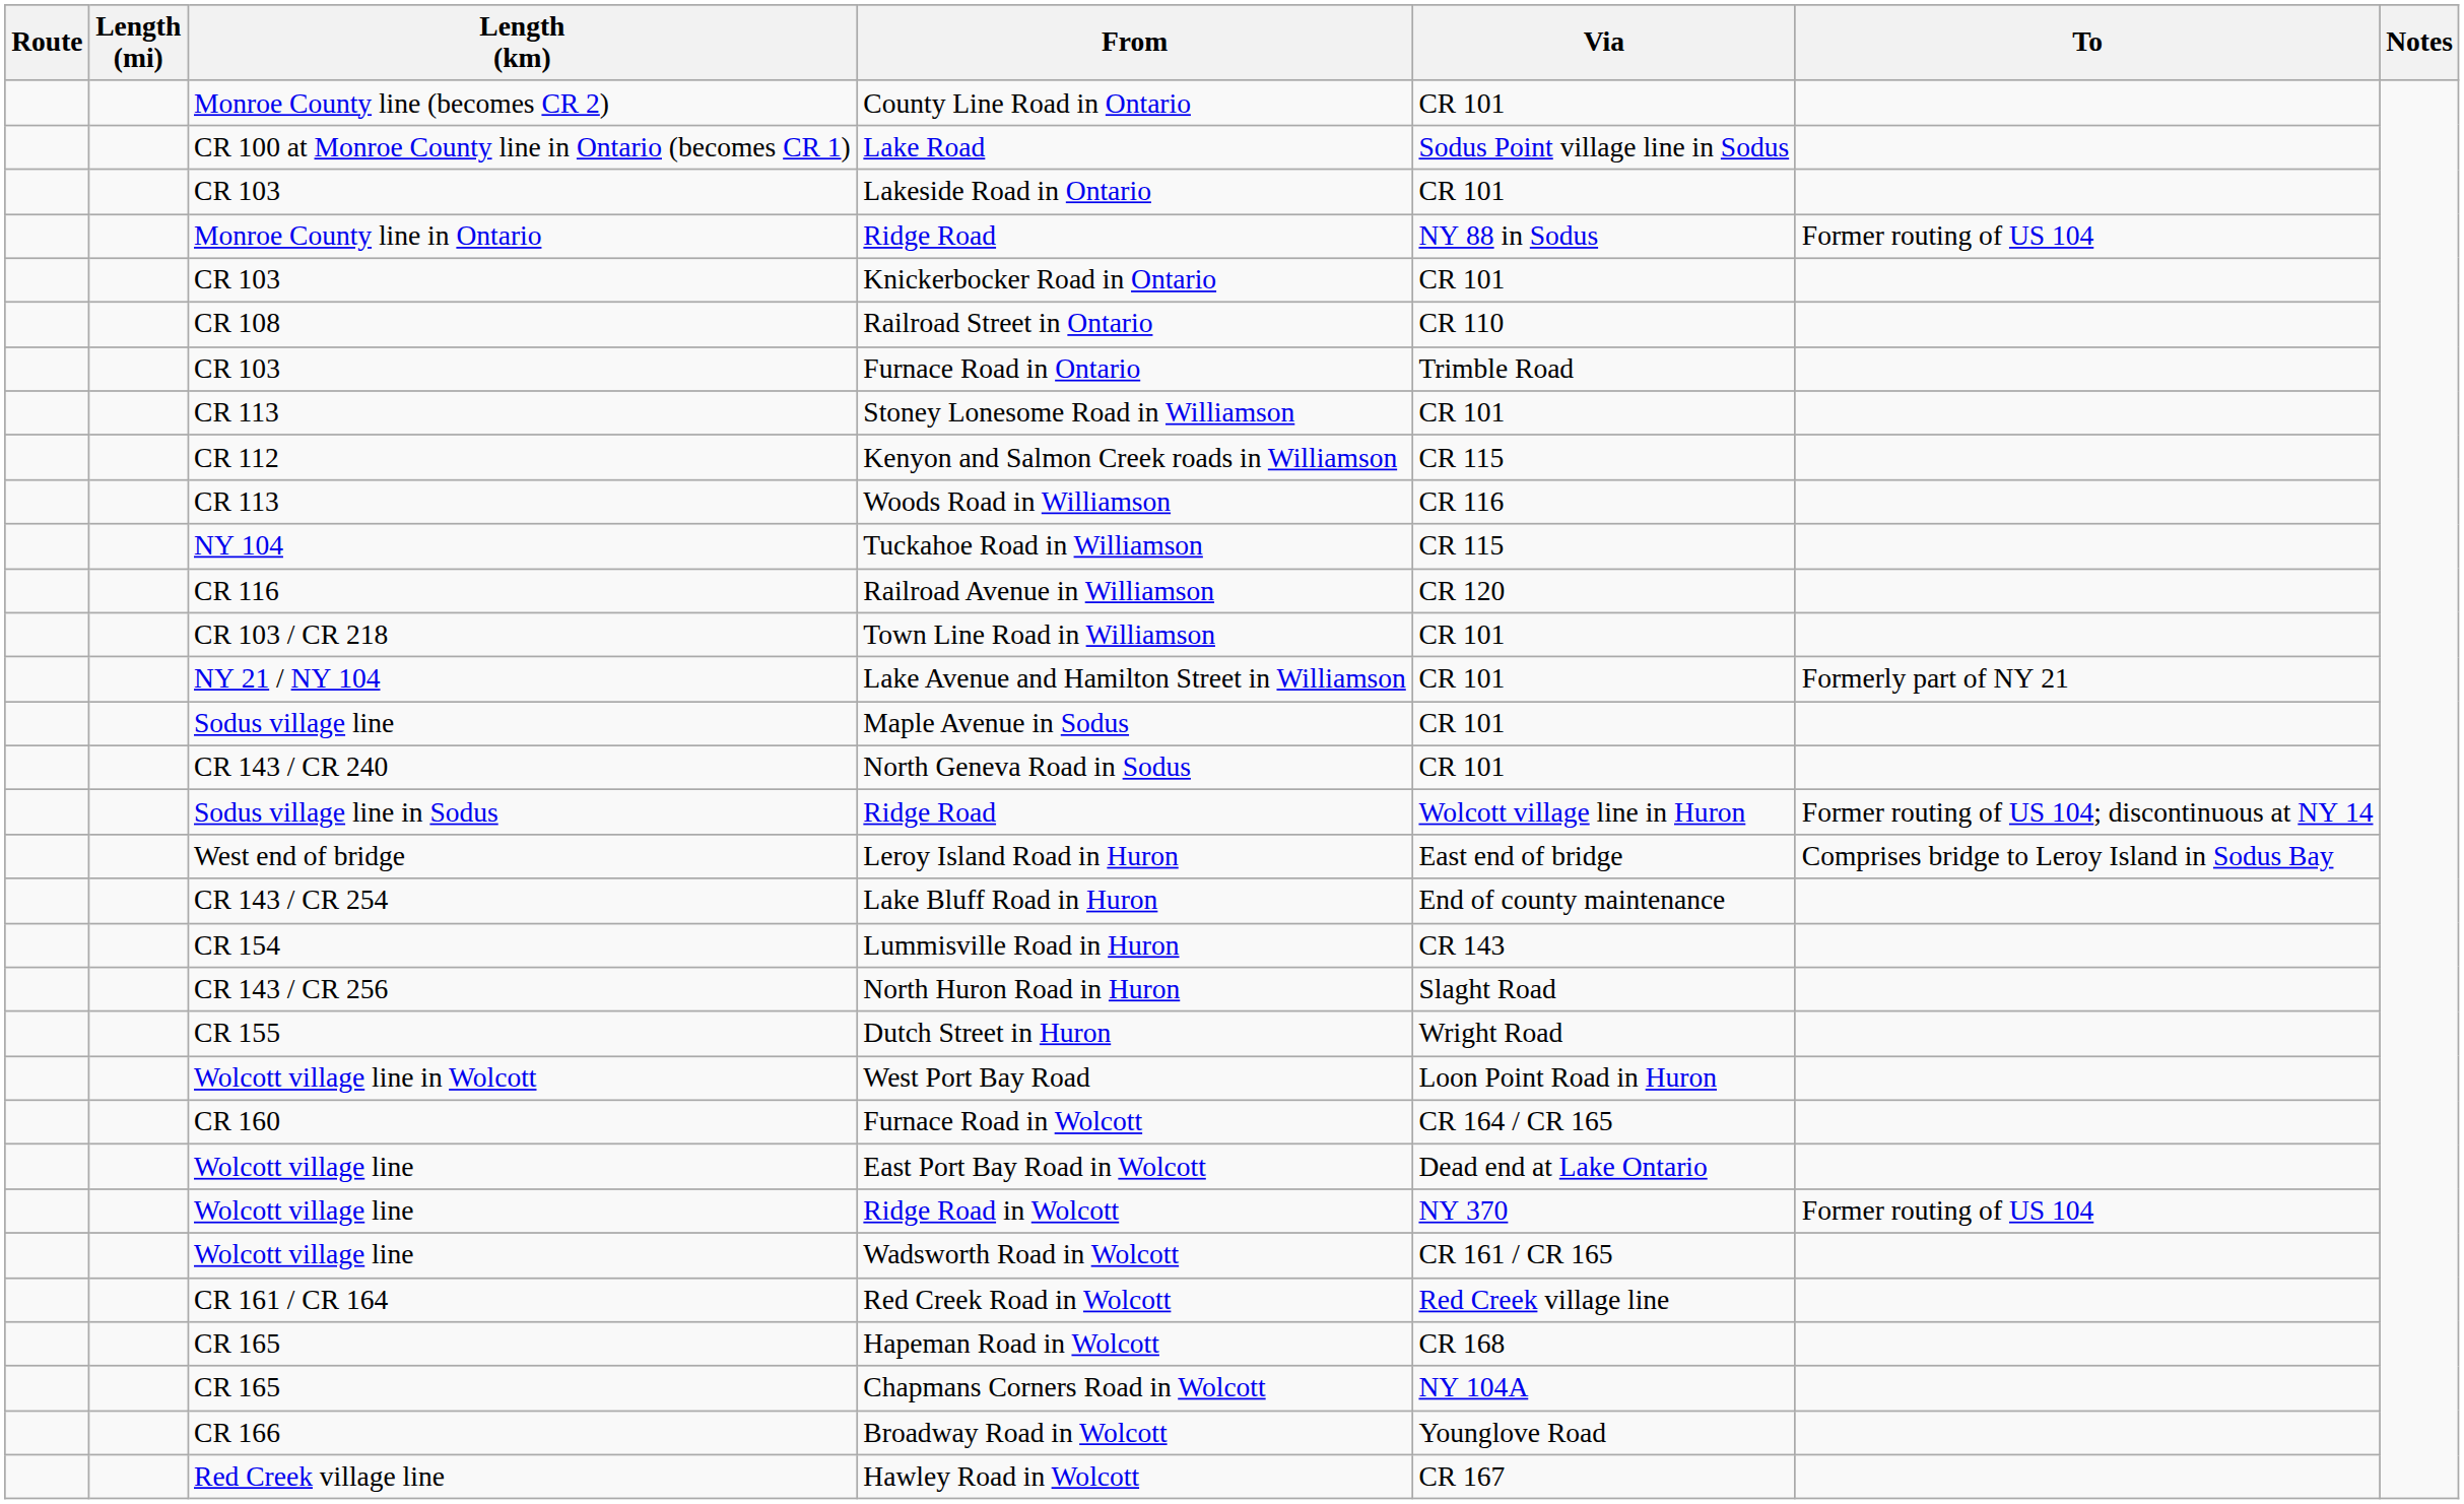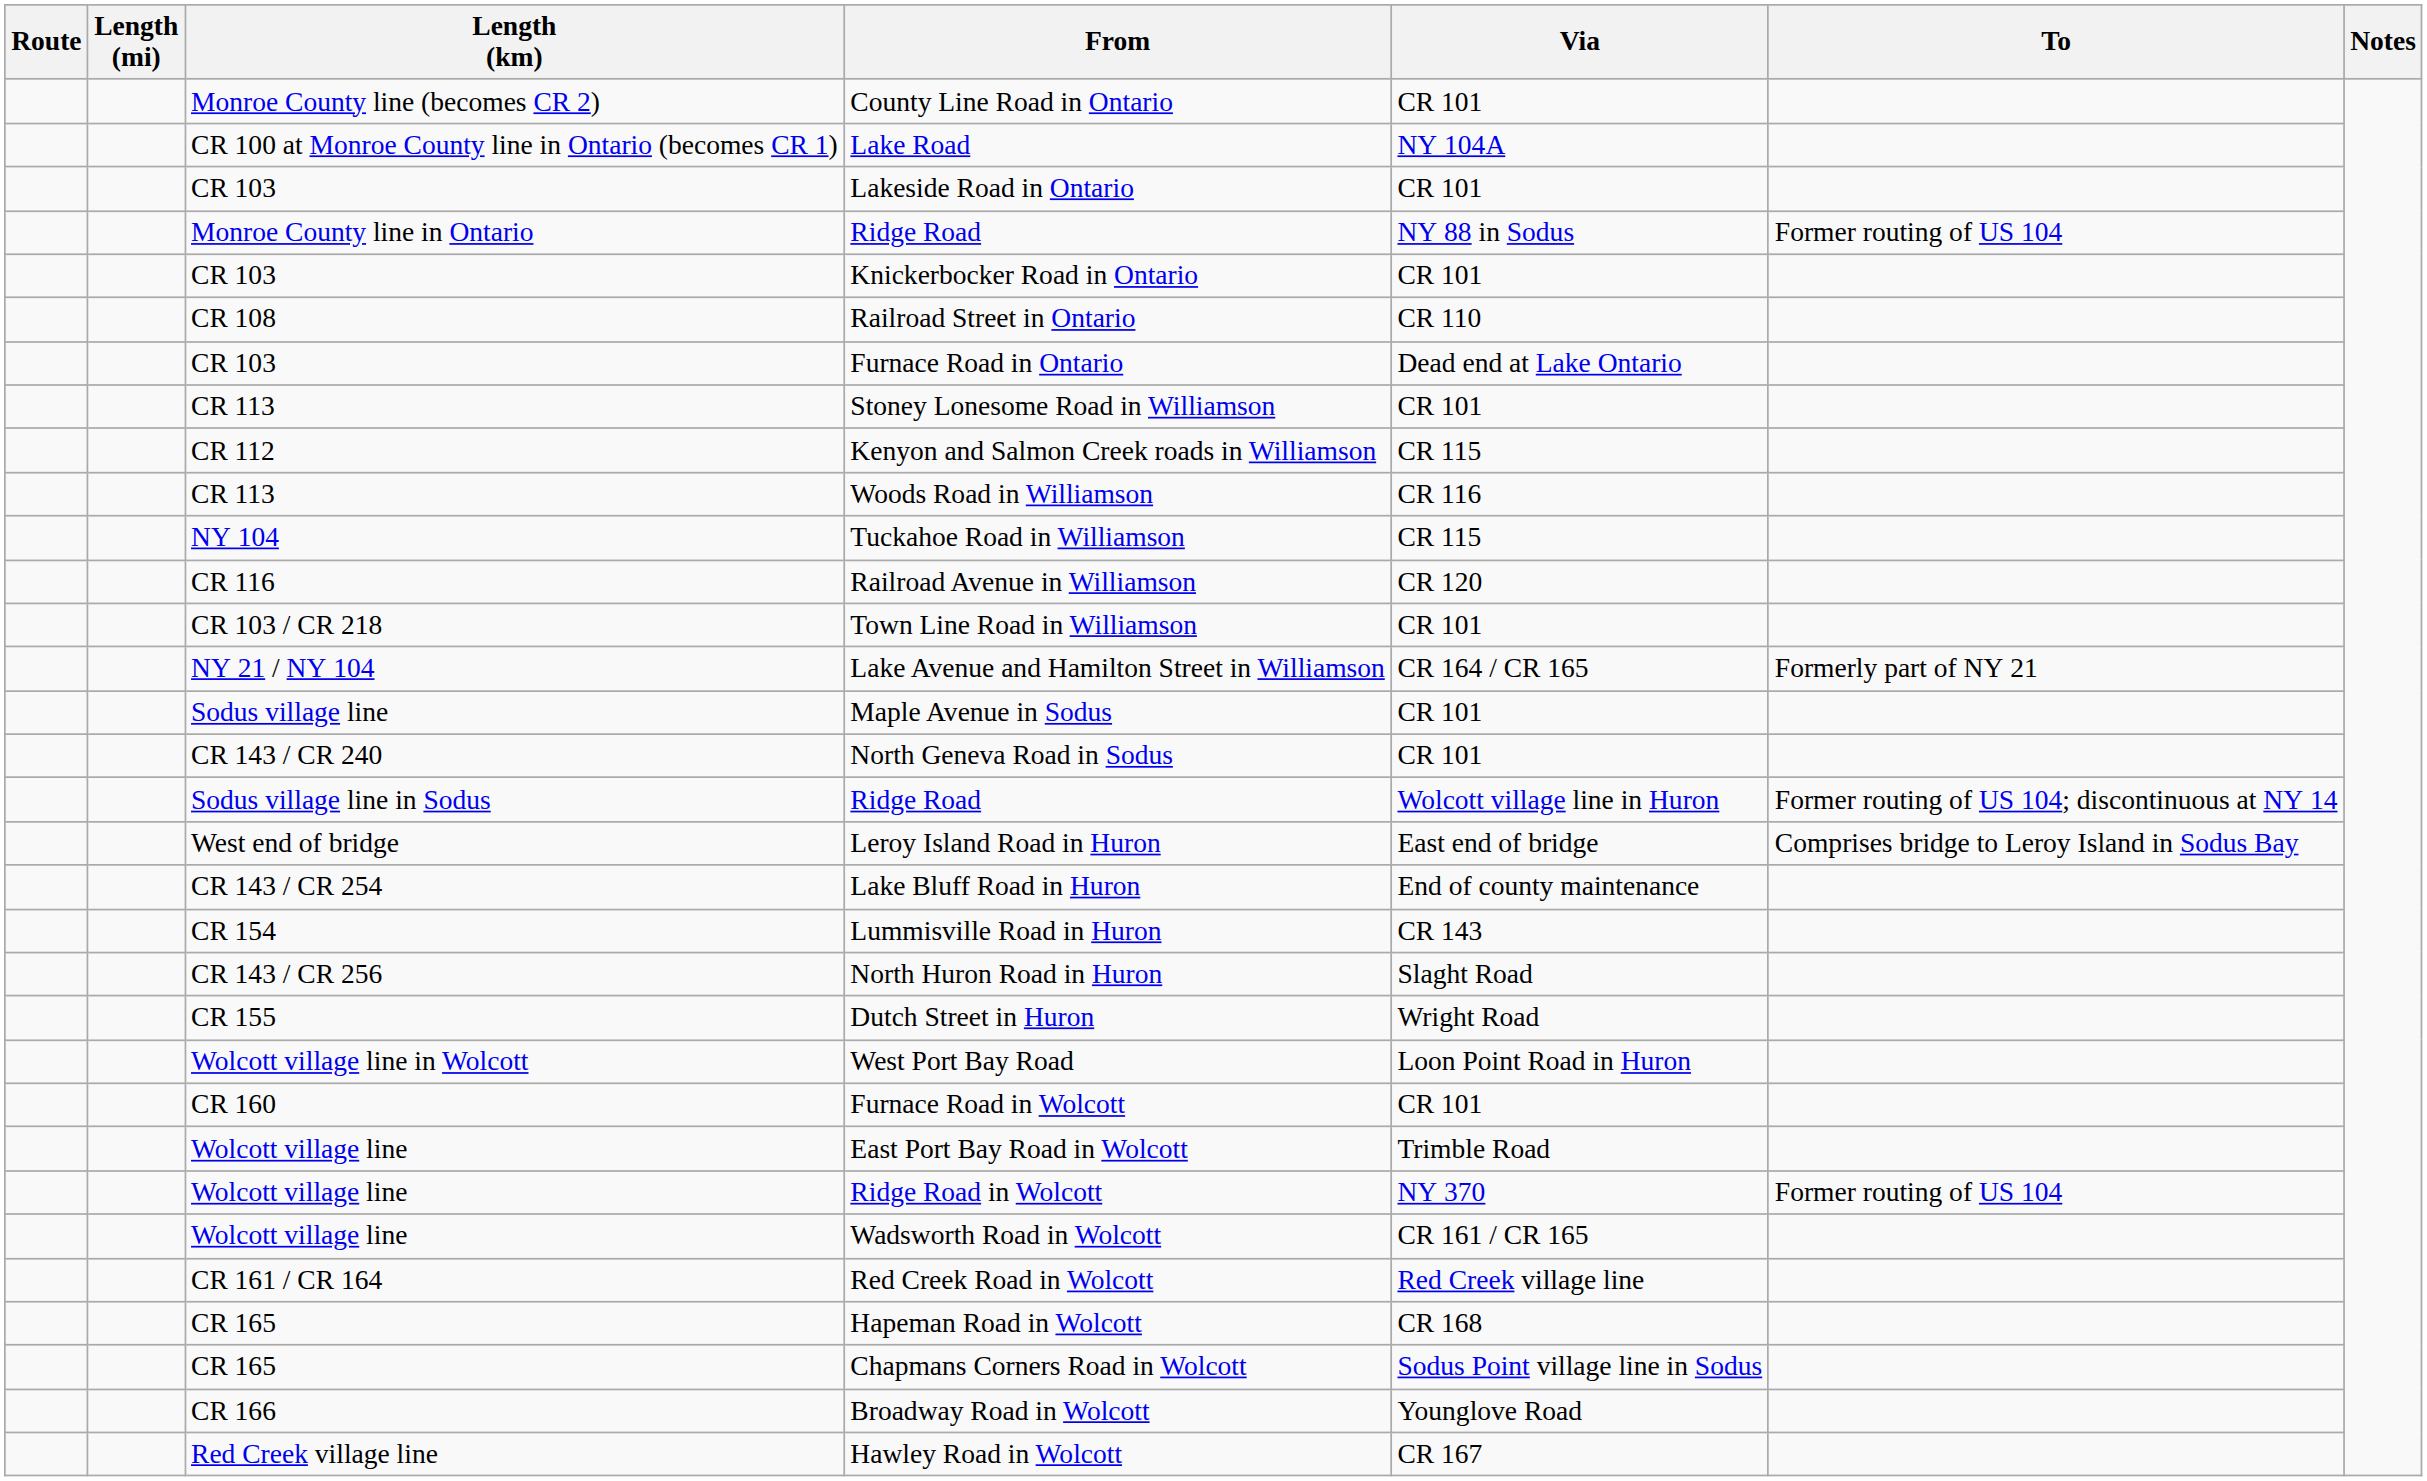 <table class="wikitable sortable">
 <tr>
 <th>Route</th>
 <th>Length<br>(mi)</th>
 <th>Length<br>(km)</th>
 <th class="unsortable">From</th>
 <th class="unsortable">Via</th>
 <th class="unsortable">To</th>
 <th class="unsortable">Notes</th>
 </tr>
 <tr>
 <td id="100"></td>
 <td></td>
 <td><a href='#'>Monroe County</a> line (becomes <a href='#'>CR 2</a>)</td>
 <td>County Line Road in <a href='#'>Ontario</a></td>
 <td>CR 101</td>
 <td></td>
 </tr>
 <tr>
 <td id="101"></td>
 <td></td>
 <td>CR 100 at <a href='#'>Monroe County</a> line in <a href='#'>Ontario</a> (becomes <a href='#'>CR 1</a>)</td>
 <td><a href='#'>Lake Road</a></td>
-<td><a href='#'>Sodus Point</a> village line in <a href='#'>Sodus</a></td>
+<td><a href='#'>NY&nbsp;104A</a></td>
 <td></td>
 </tr>
 <tr>
 <td id="102"></td>
 <td></td>
 <td>CR 103</td>
 <td>Lakeside Road in <a href='#'>Ontario</a></td>
 <td>CR 101</td>
 <td></td>
 </tr>
 <tr>
 <td id="103"></td>
 <td></td>
 <td><a href='#'>Monroe County</a> line in <a href='#'>Ontario</a></td>
 <td><a href='#'>Ridge Road</a></td>
 <td><a href='#'>NY&nbsp;88</a> in <a href='#'>Sodus</a></td>
 <td>Former routing of <a href='#'>US&nbsp;104</a></td>
 </tr>
 <tr>
 <td id="108"></td>
 <td></td>
 <td>CR 103</td>
 <td>Knickerbocker Road in <a href='#'>Ontario</a></td>
 <td>CR 101</td>
 <td></td>
 </tr>
 <tr>
 <td id="109"></td>
 <td></td>
 <td>CR 108</td>
 <td>Railroad Street in <a href='#'>Ontario</a></td>
 <td>CR 110</td>
 <td></td>
 </tr>
 <tr>
 <td id="110"></td>
 <td></td>
 <td>CR 103</td>
 <td>Furnace Road in <a href='#'>Ontario</a></td>
-<td>Trimble Road</td>
+<td>Dead end at <a href='#'>Lake Ontario</a></td>
 <td></td>
 </tr>
 <tr>
 <td id="112"></td>
 <td></td>
 <td>CR 113</td>
 <td>Stoney Lonesome Road in <a href='#'>Williamson</a></td>
 <td>CR 101</td>
 <td></td>
 </tr>
 <tr>
 <td id="113"></td>
 <td></td>
 <td>CR 112</td>
 <td>Kenyon and Salmon Creek roads in <a href='#'>Williamson</a></td>
 <td>CR 115</td>
 <td></td>
 </tr>
 <tr>
 <td id="115"></td>
 <td></td>
 <td>CR 113</td>
 <td>Woods Road in <a href='#'>Williamson</a></td>
 <td>CR 116</td>
 <td></td>
 </tr>
 <tr>
 <td id="116"></td>
 <td></td>
 <td><a href='#'>NY&nbsp;104</a></td>
 <td>Tuckahoe Road in <a href='#'>Williamson</a></td>
 <td>CR 115</td>
 <td></td>
 </tr>
 <tr>
 <td id="117"></td>
 <td></td>
 <td>CR 116</td>
 <td>Railroad Avenue in <a href='#'>Williamson</a></td>
 <td>CR 120</td>
 <td></td>
 </tr>
 <tr>
 <td id="118"></td>
 <td></td>
 <td>CR 103 / CR 218</td>
 <td>Town Line Road in <a href='#'>Williamson</a></td>
 <td>CR 101</td>
 <td></td>
 </tr>
 <tr>
 <td id="120"></td>
 <td></td>
 <td><a href='#'>NY&nbsp;21</a> / <a href='#'>NY&nbsp;104</a></td>
 <td>Lake Avenue and Hamilton Street in <a href='#'>Williamson</a></td>
-<td>CR 101</td>
+<td>CR 164 / CR 165</td>
 <td>Formerly part of NY 21</td>
 </tr>
 <tr>
 <td id="134"></td>
 <td></td>
 <td><a href='#'>Sodus village</a> line</td>
 <td>Maple Avenue in <a href='#'>Sodus</a></td>
 <td>CR 101</td>
 <td></td>
 </tr>
 <tr>
 <td id="140"></td>
 <td></td>
 <td>CR 143 / CR 240</td>
 <td>North Geneva Road in <a href='#'>Sodus</a></td>
 <td>CR 101</td>
 <td></td>
 </tr>
 <tr>
 <td id="143"></td>
 <td></td>
 <td><a href='#'>Sodus village</a> line in <a href='#'>Sodus</a></td>
 <td><a href='#'>Ridge Road</a></td>
 <td><a href='#'>Wolcott village</a> line in <a href='#'>Huron</a></td>
 <td>Former routing of <a href='#'>US&nbsp;104</a>; discontinuous at <a href='#'>NY&nbsp;14</a></td>
 </tr>
 <tr>
 <td id="153"></td>
 <td></td>
 <td>West end of bridge</td>
 <td>Leroy Island Road in <a href='#'>Huron</a></td>
 <td>East end of bridge</td>
 <td>Comprises bridge to Leroy Island in <a href='#'>Sodus Bay</a></td>
 </tr>
 <tr>
 <td id="154"></td>
 <td></td>
 <td>CR 143 / CR 254</td>
 <td>Lake Bluff Road in <a href='#'>Huron</a></td>
 <td>End of county maintenance</td>
 <td></td>
 </tr>
 <tr>
 <td id="155"></td>
 <td></td>
 <td>CR 154</td>
 <td>Lummisville Road in <a href='#'>Huron</a></td>
 <td>CR 143</td>
 <td></td>
 </tr>
 <tr>
 <td id="156"></td>
 <td></td>
 <td>CR 143 / CR 256</td>
 <td>North Huron Road in <a href='#'>Huron</a></td>
 <td>Slaght Road</td>
 <td></td>
 </tr>
 <tr>
 <td id="158"></td>
 <td></td>
 <td>CR 155</td>
 <td>Dutch Street in <a href='#'>Huron</a></td>
 <td>Wright Road</td>
 <td></td>
 </tr>
 <tr>
 <td id="160"></td>
 <td></td>
 <td><a href='#'>Wolcott village</a> line in <a href='#'>Wolcott</a></td>
 <td>West Port Bay Road</td>
 <td>Loon Point Road in <a href='#'>Huron</a></td>
 <td></td>
 </tr>
 <tr>
 <td id="161"></td>
 <td></td>
 <td>CR 160</td>
 <td>Furnace Road in <a href='#'>Wolcott</a></td>
-<td>CR 164 / CR 165</td>
+<td>CR 101</td>
 <td></td>
 </tr>
 <tr>
 <td id="162"></td>
 <td></td>
 <td><a href='#'>Wolcott village</a> line</td>
 <td>East Port Bay Road in <a href='#'>Wolcott</a></td>
-<td>Dead end at <a href='#'>Lake Ontario</a></td>
+<td>Trimble Road</td>
 <td></td>
 </tr>
 <tr>
 <td id="163"></td>
 <td></td>
 <td><a href='#'>Wolcott village</a> line</td>
 <td><a href='#'>Ridge Road</a> in <a href='#'>Wolcott</a></td>
 <td><a href='#'>NY&nbsp;370</a></td>
 <td>Former routing of <a href='#'>US&nbsp;104</a></td>
 </tr>
 <tr>
 <td id="164"></td>
 <td></td>
 <td><a href='#'>Wolcott village</a> line</td>
 <td>Wadsworth Road in <a href='#'>Wolcott</a></td>
 <td>CR 161 / CR 165</td>
 <td></td>
 </tr>
 <tr>
 <td id="165"></td>
 <td></td>
 <td>CR 161 / CR 164</td>
 <td>Red Creek Road in <a href='#'>Wolcott</a></td>
 <td><a href='#'>Red Creek</a> village line</td>
 <td></td>
 </tr>
 <tr>
 <td id="166"></td>
 <td></td>
 <td>CR 165</td>
 <td>Hapeman Road in <a href='#'>Wolcott</a></td>
 <td>CR 168</td>
 <td></td>
 </tr>
 <tr>
 <td id="167"></td>
 <td></td>
 <td>CR 165</td>
 <td>Chapmans Corners Road in <a href='#'>Wolcott</a></td>
-<td><a href='#'>NY&nbsp;104A</a></td>
+<td><a href='#'>Sodus Point</a> village line in <a href='#'>Sodus</a></td>
 <td></td>
 </tr>
 <tr>
 <td id="168"></td>
 <td></td>
 <td>CR 166</td>
 <td>Broadway Road in <a href='#'>Wolcott</a></td>
 <td>Younglove Road</td>
 <td></td>
 </tr>
 <tr>
 <td id="170"></td>
 <td></td>
 <td><a href='#'>Red Creek</a> village line</td>
 <td>Hawley Road in <a href='#'>Wolcott</a></td>
 <td>CR 167</td>
 <td></td>
 </tr>
 </table>
